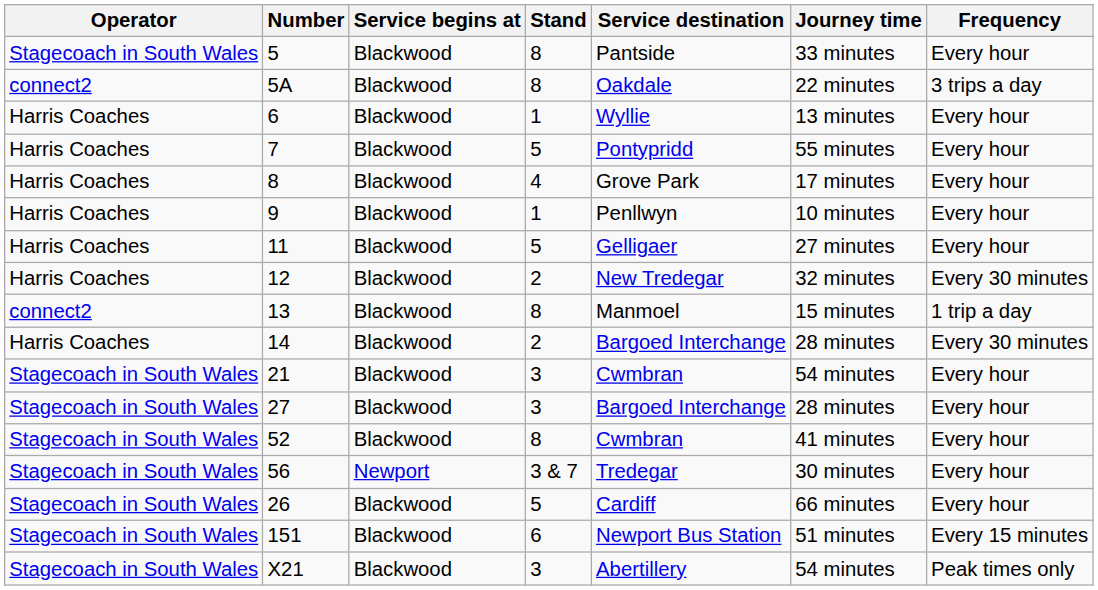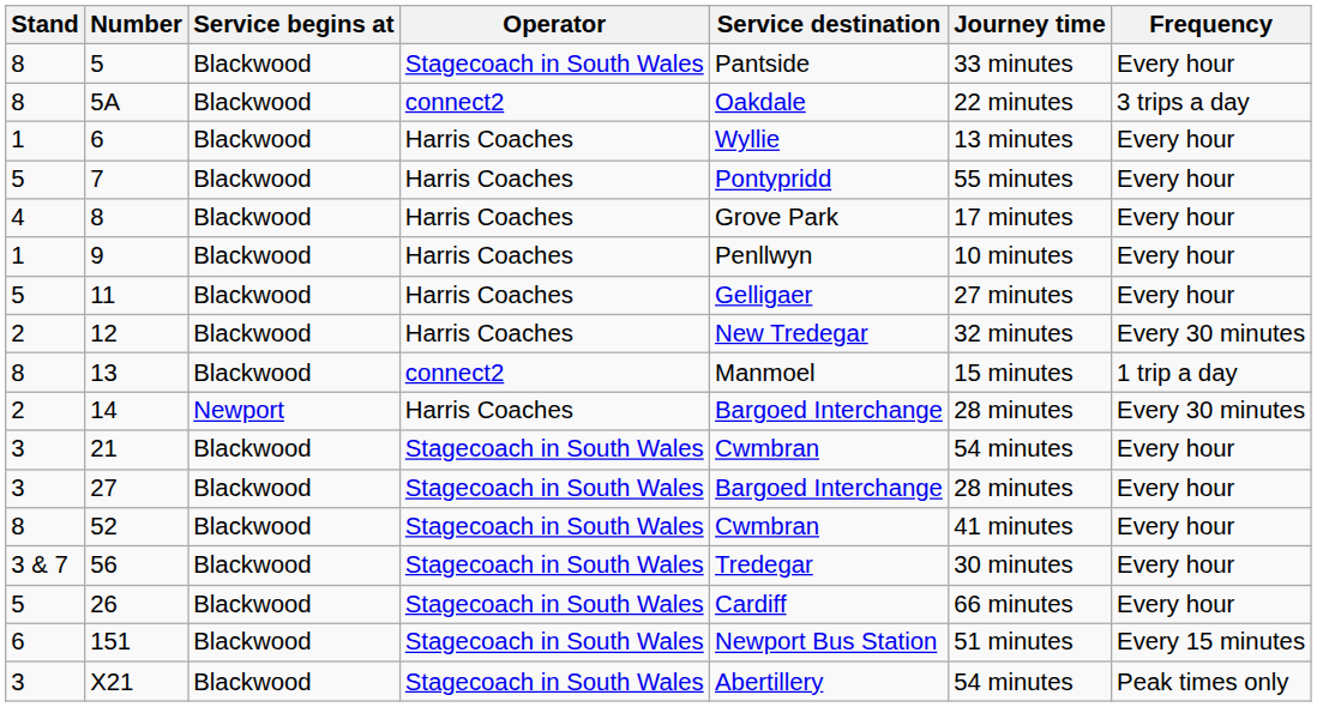 <table class="wikitable sortable">
 <tr>
-<th>Operator</th>
+<th>Stand</th>
 <th>Number</th>
 <th>Service begins at</th>
-<th>Stand</th>
+<th>Operator</th>
 <th>Service destination</th>
 <th>Journey time</th>
 <th>Frequency</th>
 </tr>
 <tr>
-<td><a href='#'>Stagecoach in South Wales</a></td>
+<td>8</td>
 <td>5</td>
 <td>Blackwood</td>
-<td>8</td>
+<td><a href='#'>Stagecoach in South Wales</a></td>
 <td>Pantside</td>
 <td>33 minutes</td>
 <td>Every hour</td>
 </tr>
 <tr>
-<td><a href='#'>connect2</a></td>
+<td>8</td>
 <td>5A</td>
 <td>Blackwood</td>
-<td>8</td>
+<td><a href='#'>connect2</a></td>
 <td><a href='#'>Oakdale</a></td>
 <td>22 minutes</td>
 <td>3 trips a day</td>
 </tr>
 <tr>
-<td>Harris Coaches</td>
+<td>1</td>
 <td>6</td>
 <td>Blackwood</td>
-<td>1</td>
+<td>Harris Coaches</td>
 <td><a href='#'>Wyllie</a></td>
 <td>13 minutes</td>
 <td>Every hour</td>
 </tr>
 <tr>
-<td>Harris Coaches</td>
+<td>5</td>
 <td>7</td>
 <td>Blackwood</td>
-<td>5</td>
+<td>Harris Coaches</td>
 <td><a href='#'>Pontypridd</a></td>
 <td>55 minutes</td>
 <td>Every hour</td>
 </tr>
 <tr>
-<td>Harris Coaches</td>
+<td>4</td>
 <td>8</td>
 <td>Blackwood</td>
-<td>4</td>
+<td>Harris Coaches</td>
 <td>Grove Park</td>
 <td>17 minutes</td>
 <td>Every hour</td>
 </tr>
 <tr>
-<td>Harris Coaches</td>
+<td>1</td>
 <td>9</td>
 <td>Blackwood</td>
-<td>1</td>
+<td>Harris Coaches</td>
 <td>Penllwyn</td>
 <td>10 minutes</td>
 <td>Every hour</td>
 </tr>
 <tr>
-<td>Harris Coaches</td>
+<td>5</td>
 <td>11</td>
 <td>Blackwood</td>
-<td>5</td>
+<td>Harris Coaches</td>
 <td><a href='#'>Gelligaer</a></td>
 <td>27 minutes</td>
 <td>Every hour</td>
 </tr>
 <tr>
-<td>Harris Coaches</td>
+<td>2</td>
 <td>12</td>
 <td>Blackwood</td>
-<td>2</td>
+<td>Harris Coaches</td>
 <td><a href='#'>New Tredegar</a></td>
 <td>32 minutes</td>
 <td>Every 30 minutes</td>
 </tr>
 <tr>
-<td><a href='#'>connect2</a></td>
+<td>8</td>
 <td>13</td>
 <td>Blackwood</td>
-<td>8</td>
+<td><a href='#'>connect2</a></td>
 <td>Manmoel</td>
 <td>15 minutes</td>
 <td>1 trip a day</td>
 </tr>
 <tr>
+<td>2</td>
+<td>14</td>
+<td><a href='#'>Newport</a></td>
 <td>Harris Coaches</td>
-<td>14</td>
-<td>Blackwood</td>
-<td>2</td>
 <td><a href='#'>Bargoed Interchange</a></td>
 <td>28 minutes</td>
 <td>Every 30 minutes</td>
 </tr>
 <tr>
-<td><a href='#'>Stagecoach in South Wales</a></td>
+<td>3</td>
 <td>21</td>
 <td>Blackwood</td>
-<td>3</td>
+<td><a href='#'>Stagecoach in South Wales</a></td>
 <td><a href='#'>Cwmbran</a></td>
 <td>54 minutes</td>
 <td>Every hour</td>
 </tr>
 <tr>
-<td><a href='#'>Stagecoach in South Wales</a></td>
+<td>3</td>
 <td>27</td>
 <td>Blackwood</td>
-<td>3</td>
+<td><a href='#'>Stagecoach in South Wales</a></td>
 <td><a href='#'>Bargoed Interchange</a></td>
 <td>28 minutes</td>
 <td>Every hour</td>
 </tr>
 <tr>
-<td><a href='#'>Stagecoach in South Wales</a></td>
+<td>8</td>
 <td>52</td>
 <td>Blackwood</td>
-<td>8</td>
+<td><a href='#'>Stagecoach in South Wales</a></td>
 <td><a href='#'>Cwmbran</a></td>
 <td>41 minutes</td>
 <td>Every hour</td>
 </tr>
 <tr>
+<td>3 & 7</td>
+<td>56</td>
+<td>Blackwood</td>
 <td><a href='#'>Stagecoach in South Wales</a></td>
-<td>56</td>
-<td><a href='#'>Newport</a></td>
-<td>3 & 7</td>
 <td><a href='#'>Tredegar</a></td>
 <td>30 minutes</td>
 <td>Every hour</td>
 </tr>
 <tr>
-<td><a href='#'>Stagecoach in South Wales</a></td>
+<td>5</td>
 <td>26</td>
 <td>Blackwood</td>
-<td>5</td>
+<td><a href='#'>Stagecoach in South Wales</a></td>
 <td><a href='#'>Cardiff</a></td>
 <td>66 minutes</td>
 <td>Every hour</td>
 </tr>
 <tr>
-<td><a href='#'>Stagecoach in South Wales</a></td>
+<td>6</td>
 <td>151</td>
 <td>Blackwood</td>
-<td>6</td>
+<td><a href='#'>Stagecoach in South Wales</a></td>
 <td><a href='#'>Newport Bus Station</a></td>
 <td>51 minutes</td>
 <td>Every 15 minutes</td>
 </tr>
 <tr>
-<td><a href='#'>Stagecoach in South Wales</a></td>
+<td>3</td>
 <td>X21</td>
 <td>Blackwood</td>
-<td>3</td>
+<td><a href='#'>Stagecoach in South Wales</a></td>
 <td><a href='#'>Abertillery</a></td>
 <td>54 minutes</td>
 <td>Peak times only</td>
 </tr>
 </table>
